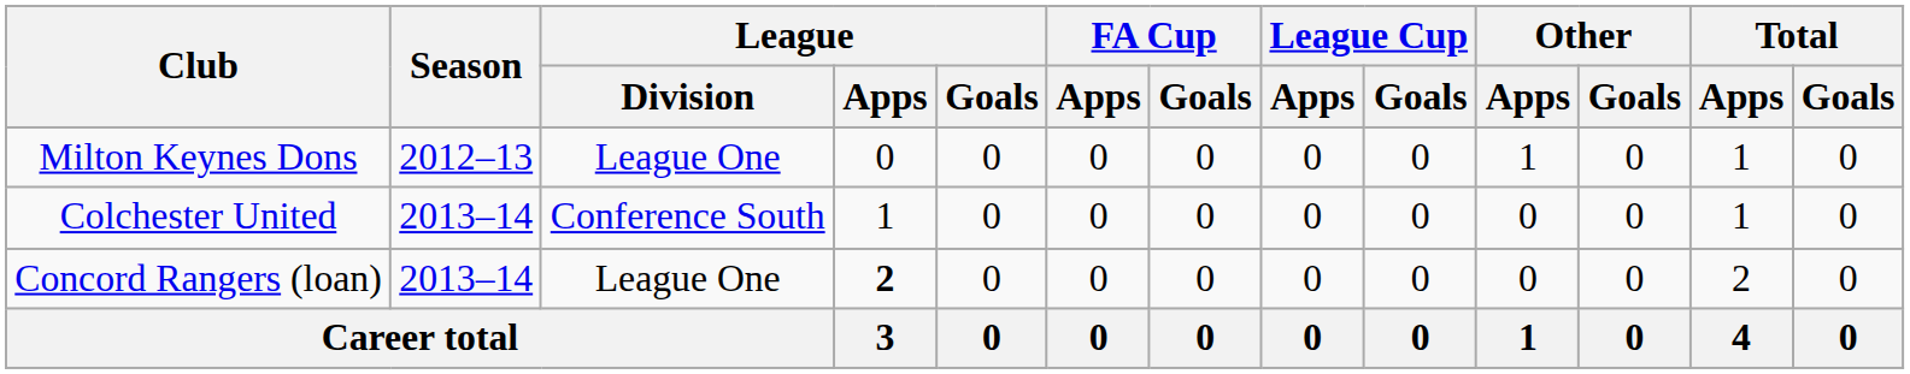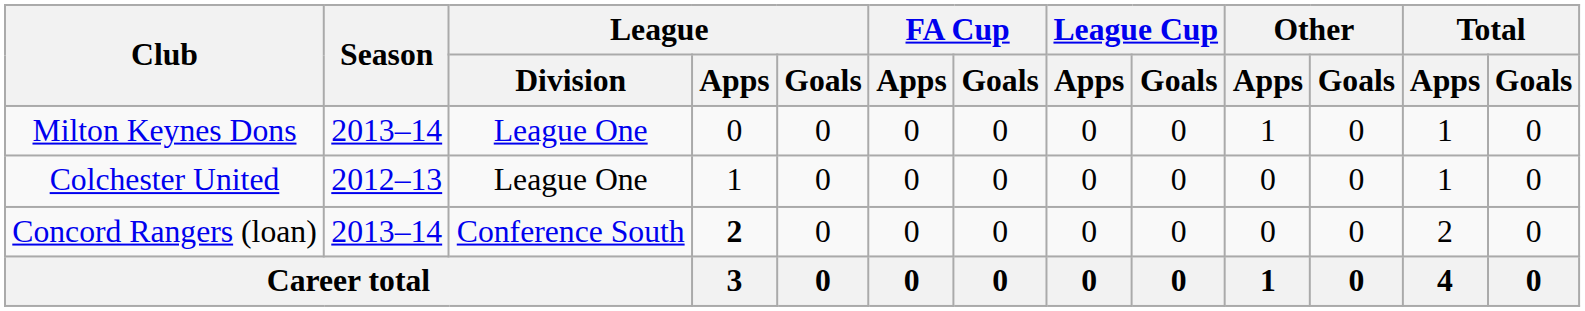 <table class="wikitable" style="text-align:center">
 <tr>
 <th rowspan="2">Club</th>
 <th rowspan="2">Season</th>
 <th colspan="3">League</th>
 <th colspan="2"><a href='#'>FA Cup</a></th>
 <th colspan="2"><a href='#'>League Cup</a></th>
 <th colspan="2">Other</th>
 <th colspan="2">Total</th>
 </tr>
 <tr>
 <th>Division</th>
 <th>Apps</th>
 <th>Goals</th>
 <th>Apps</th>
 <th>Goals</th>
 <th>Apps</th>
 <th>Goals</th>
 <th>Apps</th>
 <th>Goals</th>
 <th>Apps</th>
 <th>Goals</th>
 </tr>
 <tr>
 <td><a href='#'>Milton Keynes Dons</a></td>
-<td><a href='#'>2012–13</a></td>
+<td><a href='#'>2013–14</a></td>
 <td><a href='#'>League One</a></td>
 <td>0</td>
 <td>0</td>
 <td>0</td>
 <td>0</td>
 <td>0</td>
 <td>0</td>
 <td>1</td>
 <td>0</td>
 <td>1</td>
 <td>0</td>
 </tr>
 <tr>
 <td><a href='#'>Colchester United</a></td>
-<td><a href='#'>2013–14</a></td>
-<td><a href='#'>Conference South</a></td>
+<td><a href='#'>2012–13</a></td>
+<td>League One</td>
 <td>1</td>
 <td>0</td>
 <td>0</td>
 <td>0</td>
 <td>0</td>
 <td>0</td>
 <td>0</td>
 <td>0</td>
 <td>1</td>
 <td>0</td>
 </tr>
 <tr>
 <td><a href='#'>Concord Rangers</a> (loan)</td>
 <td><a href='#'>2013–14</a></td>
-<td>League One</td>
+<td><a href='#'>Conference South</a></td>
 <td><strong>2</strong></td>
 <td>0</td>
 <td>0</td>
 <td>0</td>
 <td>0</td>
 <td>0</td>
 <td>0</td>
 <td>0</td>
 <td>2</td>
 <td>0</td>
 </tr>
 <tr>
 <th colspan="3">Career total</th>
 <th>3</th>
 <th>0</th>
 <th>0</th>
 <th>0</th>
 <th>0</th>
 <th>0</th>
 <th>1</th>
 <th>0</th>
 <th>4</th>
 <th>0</th>
 </tr>
 </table>
